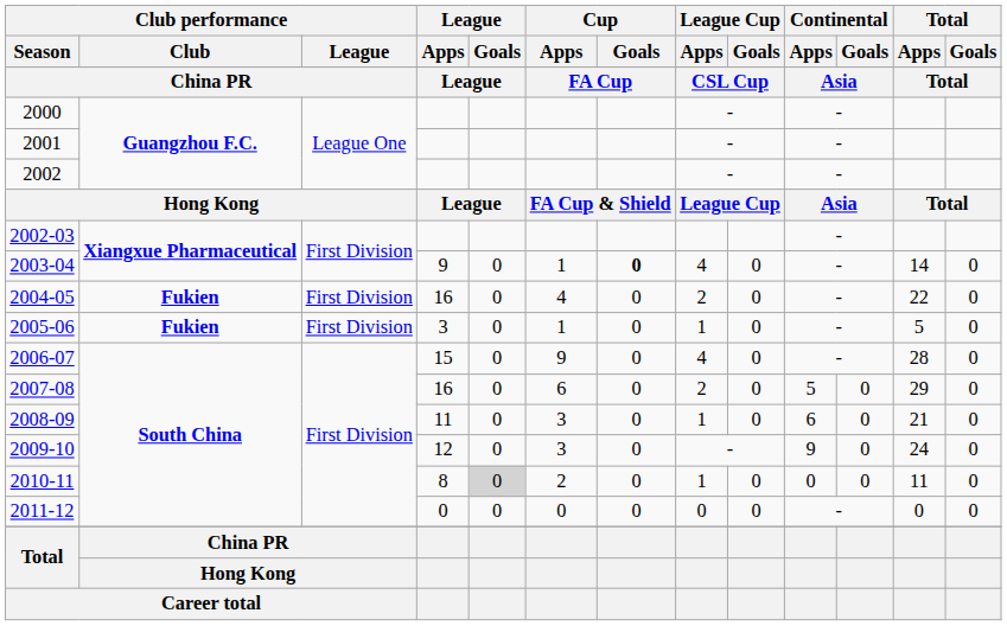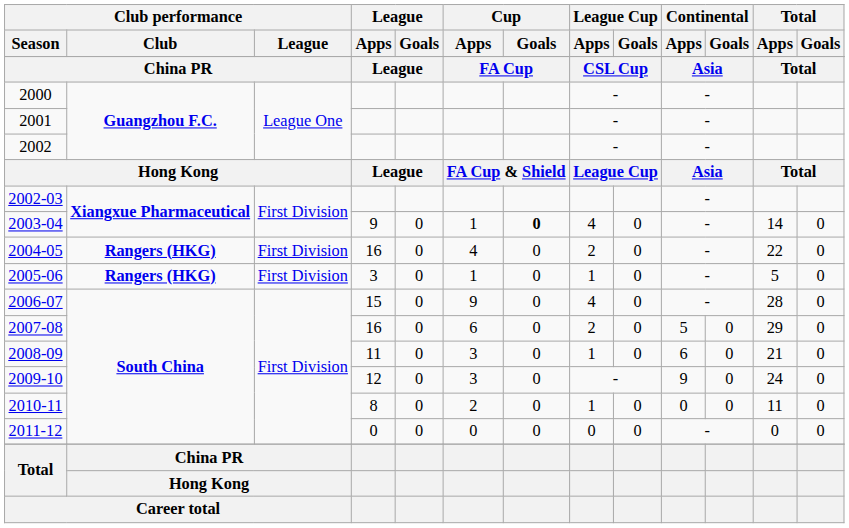 <table class="wikitable" style="text-align:center">
 <tr>
 <th colspan=3>Club performance</th>
 <th colspan=2>League</th>
 <th colspan=2>Cup</th>
 <th colspan=2>League Cup</th>
 <th colspan=2>Continental</th>
 <th colspan=2>Total</th>
 </tr>
 <tr>
 <th>Season</th>
 <th>Club</th>
 <th>League</th>
 <th>Apps</th>
 <th>Goals</th>
 <th>Apps</th>
 <th>Goals</th>
 <th>Apps</th>
 <th>Goals</th>
 <th>Apps</th>
 <th>Goals</th>
 <th>Apps</th>
 <th>Goals</th>
 </tr>
 <tr>
 </tr>
 <tr>
 <th colspan=3>China PR</th>
 <th colspan=2>League</th>
 <th colspan=2><a href='#'>FA Cup</a></th>
 <th colspan=2><a href='#'>CSL Cup</a></th>
 <th colspan=2><a href='#'>Asia</a></th>
 <th colspan=2>Total</th>
 </tr>
 <tr>
 <td>2000</td>
 <td rowspan="3"><strong><a href='#'>Guangzhou F.C.</a></strong></td>
 <td rowspan="3"><a href='#'>League One</a></td>
 <td></td>
 <td></td>
 <td></td>
 <td></td>
 <td colspan="2">-</td>
 <td colspan="2">-</td>
 <td></td>
 <td></td>
 </tr>
 <tr>
 <td>2001</td>
 <td></td>
 <td></td>
 <td></td>
 <td></td>
 <td colspan="2">-</td>
 <td colspan="2">-</td>
 <td></td>
 <td></td>
 </tr>
 <tr>
 <td>2002</td>
 <td></td>
 <td></td>
 <td></td>
 <td></td>
 <td colspan="2">-</td>
 <td colspan="2">-</td>
 <td></td>
 <td></td>
 </tr>
 <tr |->
 <th colspan=3>Hong Kong</th>
 <th colspan=2>League</th>
 <th colspan=2><a href='#'>FA Cup</a> & <a href='#'>Shield</a></th>
 <th colspan=2><a href='#'>League Cup</a></th>
 <th colspan=2><a href='#'>Asia</a></th>
 <th colspan=2>Total</th>
 </tr>
 <tr>
 <td><a href='#'>2002-03</a></td>
 <td rowspan="2"><strong><a href='#'>Xiangxue Pharmaceutical</a></strong></td>
 <td rowspan="2"><a href='#'>First Division</a></td>
 <td></td>
 <td></td>
 <td></td>
 <td></td>
 <td></td>
 <td></td>
 <td colspan="2">-</td>
 <td></td>
 <td></td>
 </tr>
 <tr>
 <td><a href='#'>2003-04</a></td>
 <td>9</td>
 <td>0</td>
 <td>1</td>
 <td><strong>0</strong></td>
 <td>4</td>
 <td>0</td>
 <td colspan="2">-</td>
 <td>14</td>
 <td>0</td>
 </tr>
 <tr>
 <td><a href='#'>2004-05</a></td>
-<td rowspan="1"><strong><a href='#'>Fukien</a></strong></td>
+<td rowspan="1"><strong><a href='#'>Rangers (HKG)</a></strong></td>
 <td><a href='#'>First Division</a></td>
 <td>16</td>
 <td>0</td>
 <td>4</td>
 <td>0</td>
 <td>2</td>
 <td>0</td>
 <td colspan="2">-</td>
 <td>22</td>
 <td>0</td>
 </tr>
 <tr>
 <td><a href='#'>2005-06</a></td>
-<td rowspan="1"><strong><a href='#'>Fukien</a></strong></td>
+<td rowspan="1"><strong><a href='#'>Rangers (HKG)</a></strong></td>
 <td><a href='#'>First Division</a></td>
 <td>3</td>
 <td>0</td>
 <td>1</td>
 <td>0</td>
 <td>1</td>
 <td>0</td>
 <td colspan="2">-</td>
 <td>5</td>
 <td>0</td>
 </tr>
 <tr>
 <td><a href='#'>2006-07</a></td>
 <td rowspan="6"><strong><a href='#'>South China</a></strong></td>
 <td rowspan="6"><a href='#'>First Division</a></td>
 <td>15</td>
 <td>0</td>
 <td>9</td>
 <td>0</td>
 <td>4</td>
 <td>0</td>
 <td colspan="2">-</td>
 <td>28</td>
 <td>0</td>
 </tr>
 <tr>
 <td><a href='#'>2007-08</a></td>
 <td>16</td>
 <td>0</td>
 <td>6</td>
 <td>0</td>
 <td>2</td>
 <td>0</td>
 <td>5</td>
 <td>0</td>
 <td>29</td>
 <td>0</td>
 </tr>
 <tr>
 <td><a href='#'>2008-09</a></td>
 <td>11</td>
 <td>0</td>
 <td>3</td>
 <td>0</td>
 <td>1</td>
 <td>0</td>
 <td>6</td>
 <td>0</td>
 <td>21</td>
 <td>0</td>
 </tr>
 <tr>
 <td><a href='#'>2009-10</a></td>
 <td>12</td>
 <td>0</td>
 <td>3</td>
 <td>0</td>
 <td colspan="2">-</td>
 <td>9</td>
 <td>0</td>
 <td>24</td>
 <td>0</td>
 </tr>
 <tr>
 <td><a href='#'>2010-11</a></td>
 <td>8</td>
-<td style="background: lightgrey;">0</td>
+<td>0</td>
 <td>2</td>
 <td>0</td>
 <td>1</td>
 <td>0</td>
 <td>0</td>
 <td>0</td>
 <td>11</td>
 <td>0</td>
 </tr>
 <tr>
 <td><a href='#'>2011-12</a></td>
 <td>0</td>
 <td>0</td>
 <td>0</td>
 <td>0</td>
 <td>0</td>
 <td>0</td>
 <td colspan="2">-</td>
 <td>0</td>
 <td>0</td>
 </tr>
 <tr>
 </tr>
 <tr>
 <th rowspan=2>Total</th>
 <th colspan=2>China PR</th>
 <th></th>
 <th></th>
 <th></th>
 <th></th>
 <th></th>
 <th></th>
 <th></th>
 <th></th>
 <th></th>
 <th></th>
 </tr>
 <tr>
 <th colspan=2>Hong Kong</th>
 <th></th>
 <th></th>
 <th></th>
 <th></th>
 <th></th>
 <th></th>
 <th></th>
 <th></th>
 <th></th>
 <th></th>
 </tr>
 <tr>
 <th colspan=3>Career total</th>
 <th></th>
 <th></th>
 <th></th>
 <th></th>
 <th></th>
 <th></th>
 <th></th>
 <th></th>
 <th></th>
 <th></th>
 </tr>
 </table>
